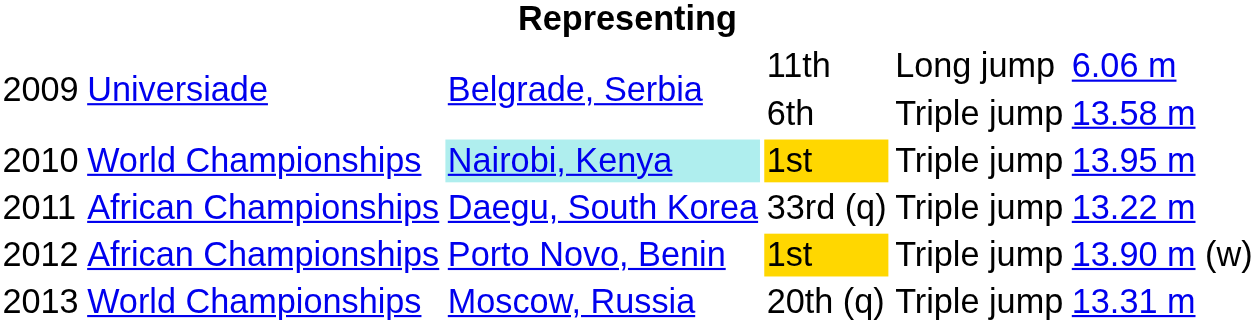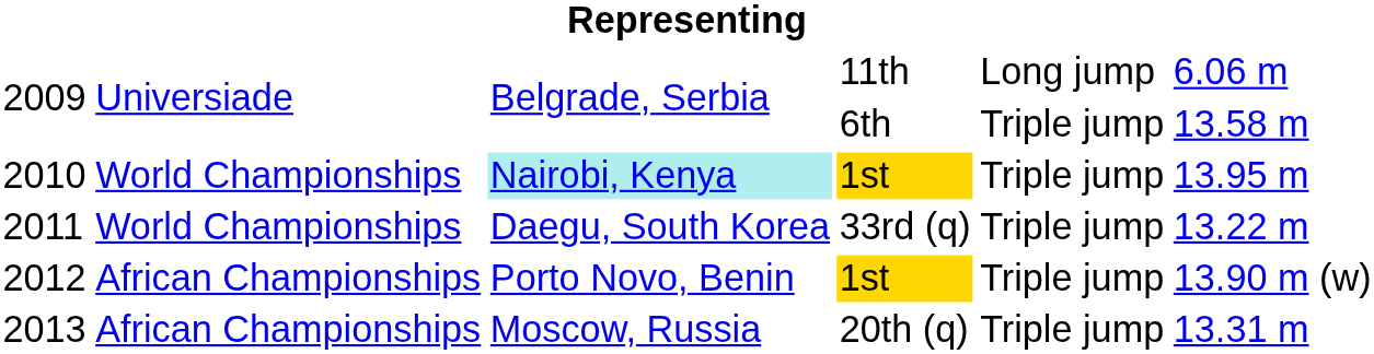 <table>
 <tr>
 <th colspan="6">Representing </th>
 </tr>
 <tr>
 <td rowspan=2>2009</td>
 <td rowspan=2><a href='#'>Universiade</a></td>
 <td rowspan=2><a href='#'>Belgrade, Serbia</a></td>
 <td>11th</td>
 <td>Long jump</td>
 <td><a href='#'>6.06 m</a></td>
 </tr>
 <tr>
 <td>6th</td>
 <td>Triple jump</td>
 <td><a href='#'>13.58 m</a></td>
 </tr>
 <tr>
 <td>2010</td>
 <td><a href='#'>World Championships</a></td>
 <td style="background: paleturquoise;"><a href='#'>Nairobi, Kenya</a></td>
 <td bgcolor=gold>1st</td>
 <td>Triple jump</td>
 <td><a href='#'>13.95 m</a></td>
 </tr>
 <tr>
 <td>2011</td>
-<td><a href='#'>African Championships</a></td>
+<td><a href='#'>World Championships</a></td>
 <td><a href='#'>Daegu, South Korea</a></td>
 <td>33rd (q)</td>
 <td>Triple jump</td>
 <td><a href='#'>13.22 m</a></td>
 </tr>
 <tr>
 <td>2012</td>
 <td><a href='#'>African Championships</a></td>
 <td><a href='#'>Porto Novo, Benin</a></td>
 <td bgcolor=gold>1st</td>
 <td>Triple jump</td>
 <td><a href='#'>13.90 m</a> (w)</td>
 </tr>
 <tr>
 <td>2013</td>
-<td><a href='#'>World Championships</a></td>
+<td><a href='#'>African Championships</a></td>
 <td><a href='#'>Moscow, Russia</a></td>
 <td>20th (q)</td>
 <td>Triple jump</td>
 <td><a href='#'>13.31 m</a></td>
 </tr>
 </table>
